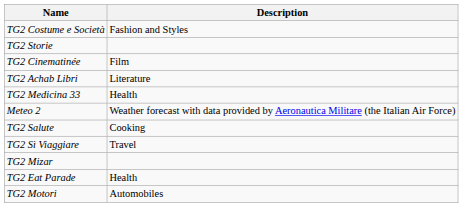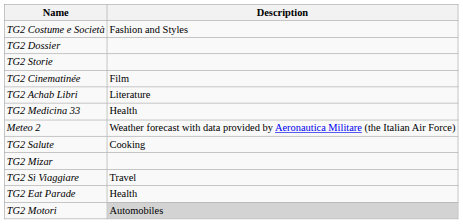 <table class="wikitable">
 <tr class="#A00000">
 <th>Name</th>
 <th>Description</th>
 </tr>
 <tr ---->
 <td rowspan="1" valign="top"><em>TG2 Costume e Società</em></td>
 <td valign="top">Fashion and Styles</td>
+</tr>
+<tr ---->
+<td rowspan="1" valign="top"><em>TG2 Dossier</em></td>
+<td valign="top"></td>
 </tr>
 <tr ---->
 <td rowspan="1" valign="top"><em>TG2 Storie</em></td>
 <td valign="top"></td>
 </tr>
 <tr ---->
 <td rowspan="1" valign="top"><em>TG2 Cinematinée</em></td>
 <td valign="top">Film</td>
 </tr>
 <tr ---->
 <td rowspan="1" valign="top"><em>TG2 Achab Libri</em></td>
 <td valign="top">Literature</td>
 </tr>
 <tr ---->
 <td rowspan="1" valign="top"><em>TG2 Medicina 33</em></td>
 <td valign="top">Health</td>
 </tr>
 <tr ---->
 <td rowspan="1" valign="top"><em>Meteo 2</em></td>
 <td valign="top">Weather forecast with data provided by <a href='#'>Aeronautica Militare</a> (the Italian Air Force)</td>
 </tr>
 <tr ---->
 <td rowspan="1" valign="top"><em>TG2 Salute</em></td>
 <td valign="top">Cooking</td>
 </tr>
 <tr ---->
+<td rowspan="1" valign="top"><em>TG2 Mizar</em></td>
+<td valign="top"></td>
+</tr>
+<tr ---->
 <td rowspan="1" valign="top"><em>TG2 Sì Viaggiare</em></td>
 <td valign="top">Travel</td>
-</tr>
-<tr ---->
-<td rowspan="1" valign="top"><em>TG2 Mizar</em></td>
-<td valign="top"></td>
 </tr>
 <tr ---->
 <td rowspan="1" valign="top"><em>TG2 Eat Parade</em></td>
 <td valign="top">Health</td>
 </tr>
 <tr ---->
 <td rowspan="1" valign="top"><em>TG2 Motori</em></td>
-<td valign="top">Automobiles</td>
+<td valign="top" style="background: lightgrey;">Automobiles</td>
 </tr>
 </table>
